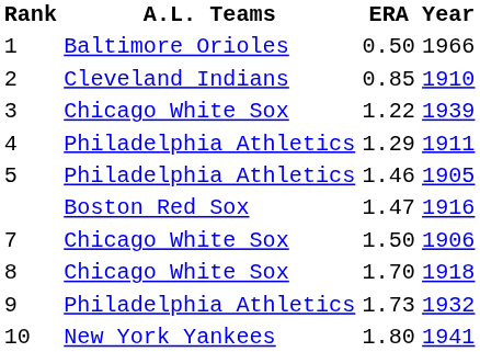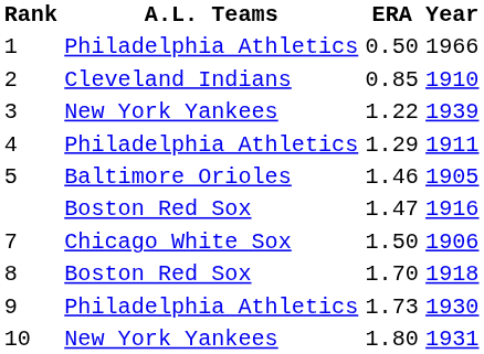 <table>
 <tr>
 <th>Rank</th>
 <th>A.L. Teams</th>
 <th>ERA</th>
 <th>Year</th>
 </tr>
 <tr>
 <td>1</td>
-<td><a href='#'>Baltimore Orioles</a></td>
+<td><a href='#'>Philadelphia Athletics</a></td>
 <td>0.50</td>
 <td>1966</td>
 </tr>
 <tr>
 <td>2</td>
 <td><a href='#'>Cleveland Indians</a></td>
 <td>0.85</td>
 <td><a href='#'>1910</a></td>
 </tr>
 <tr>
 <td>3</td>
-<td><a href='#'>Chicago White Sox</a></td>
+<td><a href='#'>New York Yankees</a></td>
 <td>1.22</td>
 <td><a href='#'>1939</a></td>
 </tr>
 <tr>
 <td>4</td>
 <td><a href='#'>Philadelphia Athletics</a></td>
 <td>1.29</td>
 <td><a href='#'>1911</a></td>
 </tr>
 <tr>
 <td>5</td>
-<td><a href='#'>Philadelphia Athletics</a></td>
+<td><a href='#'>Baltimore Orioles</a></td>
 <td>1.46</td>
 <td><a href='#'>1905</a></td>
 </tr>
 <tr>
 <td> </td>
 <td><a href='#'>Boston Red Sox</a></td>
 <td>1.47</td>
 <td><a href='#'>1916</a></td>
 </tr>
 <tr>
 <td>7</td>
 <td><a href='#'>Chicago White Sox</a></td>
 <td>1.50</td>
 <td><a href='#'>1906</a></td>
 </tr>
 <tr>
 <td>8</td>
-<td><a href='#'>Chicago White Sox</a></td>
+<td><a href='#'>Boston Red Sox</a></td>
 <td>1.70</td>
 <td><a href='#'>1918</a></td>
 </tr>
 <tr>
 <td>9</td>
 <td><a href='#'>Philadelphia Athletics</a></td>
 <td>1.73</td>
-<td><a href='#'>1932</a></td>
+<td><a href='#'>1930</a></td>
 </tr>
 <tr>
 <td>10</td>
 <td><a href='#'>New York Yankees</a></td>
 <td>1.80</td>
-<td><a href='#'>1941</a></td>
+<td><a href='#'>1931</a></td>
 </tr>
 </table>
